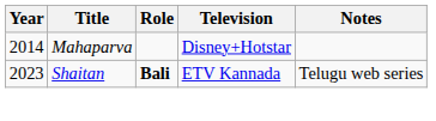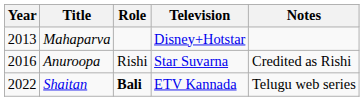 <table class="wikitable sortable">
 <tr>
 <th>Year</th>
 <th>Title</th>
 <th>Role</th>
 <th>Television</th>
 <th>Notes</th>
 </tr>
 <tr>
-<td>2014</td>
+<td>2013</td>
 <td><em>Mahaparva</em></td>
 <td></td>
 <td><a href='#'>Disney+Hotstar</a></td>
 <td></td>
 </tr>
 <tr>
-<td>2023</td>
+<td>2016</td>
+<td><em>Anuroopa</em></td>
+<td>Rishi</td>
+<td><a href='#'>Star Suvarna</a></td>
+<td>Credited as Rishi</td>
+</tr>
+<tr>
+<td>2022</td>
 <td><em><a href='#'>Shaitan</a></em></td>
 <td><strong>Bali</strong></td>
 <td><a href='#'>ETV Kannada</a></td>
 <td>Telugu web series</td>
 </tr>
 </table>
